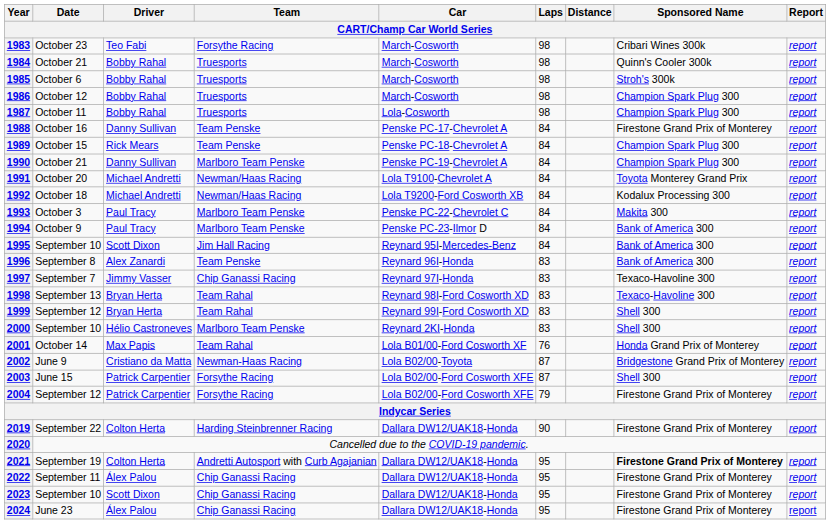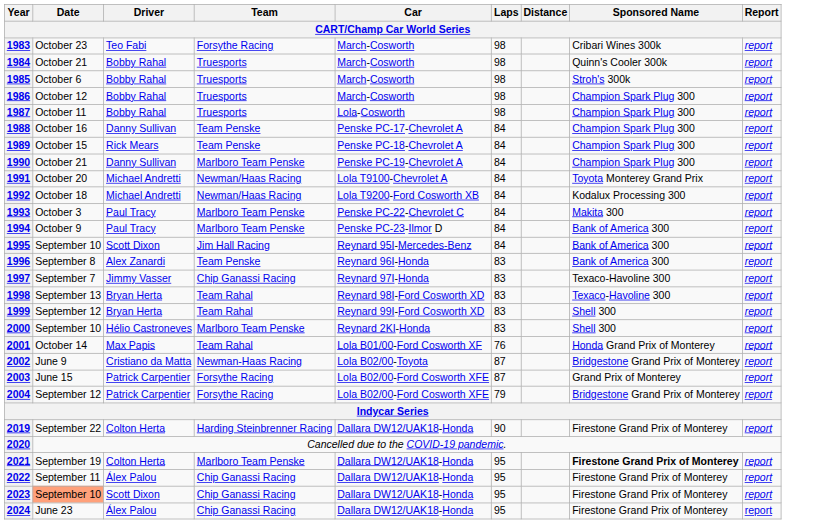 <table class="wikitable" style="font-size: 90%;">
 <tr>
 <th>Year</th>
 <th>Date</th>
 <th>Driver</th>
 <th>Team</th>
 <th>Car</th>
 <th>Laps</th>
 <th>Distance</th>
 <th>Sponsored Name</th>
 <th>Report</th>
 </tr>
 <tr>
 <th colspan="9"><a href='#'>CART/Champ Car World Series</a></th>
 </tr>
 <tr>
 <th><a href='#'>1983</a></th>
 <td>October 23</td>
 <td> <a href='#'>Teo Fabi</a></td>
 <td><a href='#'>Forsythe Racing</a></td>
 <td><a href='#'>March</a>-<a href='#'>Cosworth</a></td>
 <td>98</td>
 <td></td>
 <td>Cribari Wines 300k</td>
 <td><em><a href='#'>report</a></em></td>
 </tr>
 <tr>
 <th><a href='#'>1984</a></th>
 <td>October 21</td>
 <td> <a href='#'>Bobby Rahal</a></td>
 <td><a href='#'>Truesports</a></td>
 <td><a href='#'>March</a>-<a href='#'>Cosworth</a></td>
 <td>98</td>
 <td></td>
 <td>Quinn's Cooler 300k</td>
 <td><em><a href='#'>report</a></em></td>
 </tr>
 <tr>
 <th><a href='#'>1985</a></th>
 <td>October 6</td>
 <td> <a href='#'>Bobby Rahal</a></td>
 <td><a href='#'>Truesports</a></td>
 <td><a href='#'>March</a>-<a href='#'>Cosworth</a></td>
 <td>98</td>
 <td></td>
 <td><a href='#'>Stroh's</a> 300k</td>
 <td><em><a href='#'>report</a></em></td>
 </tr>
 <tr>
 <th><a href='#'>1986</a></th>
 <td>October 12</td>
 <td> <a href='#'>Bobby Rahal</a></td>
 <td><a href='#'>Truesports</a></td>
 <td><a href='#'>March</a>-<a href='#'>Cosworth</a></td>
 <td>98</td>
 <td></td>
 <td><a href='#'>Champion Spark Plug</a> 300</td>
 <td><em><a href='#'>report</a></em></td>
 </tr>
 <tr>
 <th><a href='#'>1987</a></th>
 <td>October 11</td>
 <td> <a href='#'>Bobby Rahal</a></td>
 <td><a href='#'>Truesports</a></td>
 <td><a href='#'>Lola</a>-<a href='#'>Cosworth</a></td>
 <td>98</td>
 <td></td>
 <td><a href='#'>Champion Spark Plug</a> 300</td>
 <td><em><a href='#'>report</a></em></td>
 </tr>
 <tr>
 <th><a href='#'>1988</a></th>
 <td>October 16</td>
 <td> <a href='#'>Danny Sullivan</a></td>
 <td><a href='#'>Team Penske</a></td>
 <td><a href='#'>Penske PC-17</a>-<a href='#'>Chevrolet A</a></td>
 <td>84</td>
 <td></td>
-<td>Firestone Grand Prix of Monterey</td>
+<td><a href='#'>Champion Spark Plug</a> 300</td>
 <td><em><a href='#'>report</a></em></td>
 </tr>
 <tr>
 <th><a href='#'>1989</a></th>
 <td>October 15</td>
 <td> <a href='#'>Rick Mears</a></td>
 <td><a href='#'>Team Penske</a></td>
 <td><a href='#'>Penske PC-18</a>-<a href='#'>Chevrolet A</a></td>
 <td>84</td>
 <td></td>
 <td><a href='#'>Champion Spark Plug</a> 300</td>
 <td><em><a href='#'>report</a></em></td>
 </tr>
 <tr>
 <th><a href='#'>1990</a></th>
 <td>October 21</td>
 <td> <a href='#'>Danny Sullivan</a></td>
 <td><a href='#'>Marlboro Team Penske</a></td>
 <td><a href='#'>Penske PC-19</a>-<a href='#'>Chevrolet A</a></td>
 <td>84</td>
 <td></td>
 <td><a href='#'>Champion Spark Plug</a> 300</td>
 <td><em><a href='#'>report</a></em></td>
 </tr>
 <tr>
 <th><a href='#'>1991</a></th>
 <td>October 20</td>
 <td> <a href='#'>Michael Andretti</a></td>
 <td><a href='#'>Newman/Haas Racing</a></td>
 <td><a href='#'>Lola T9100</a>-<a href='#'>Chevrolet A</a></td>
 <td>84</td>
 <td></td>
 <td><a href='#'>Toyota</a> Monterey Grand Prix</td>
 <td><em><a href='#'>report</a></em></td>
 </tr>
 <tr>
 <th><a href='#'>1992</a></th>
 <td>October 18</td>
 <td> <a href='#'>Michael Andretti</a></td>
 <td><a href='#'>Newman/Haas Racing</a></td>
 <td><a href='#'>Lola T9200</a>-<a href='#'>Ford Cosworth XB</a></td>
 <td>84</td>
 <td></td>
 <td>Kodalux Processing 300</td>
 <td><em><a href='#'>report</a></em></td>
 </tr>
 <tr>
 <th><a href='#'>1993</a></th>
 <td>October 3</td>
 <td> <a href='#'>Paul Tracy</a></td>
 <td><a href='#'>Marlboro Team Penske</a></td>
 <td><a href='#'>Penske PC-22</a>-<a href='#'>Chevrolet C</a></td>
 <td>84</td>
 <td></td>
 <td><a href='#'>Makita</a> 300</td>
 <td><em><a href='#'>report</a></em></td>
 </tr>
 <tr>
 <th><a href='#'>1994</a></th>
 <td>October 9</td>
 <td> <a href='#'>Paul Tracy</a></td>
 <td><a href='#'>Marlboro Team Penske</a></td>
 <td><a href='#'>Penske PC-23</a>-<a href='#'>Ilmor</a> D</td>
 <td>84</td>
 <td></td>
 <td><a href='#'>Bank of America</a> 300</td>
 <td><em><a href='#'>report</a></em></td>
 </tr>
 <tr>
 <th><a href='#'>1995</a></th>
 <td>September 10</td>
 <td> <a href='#'>Scott Dixon</a></td>
 <td><a href='#'>Jim Hall Racing</a></td>
 <td><a href='#'>Reynard 95I</a>-<a href='#'>Mercedes-Benz</a></td>
 <td>84</td>
 <td></td>
 <td><a href='#'>Bank of America</a> 300</td>
 <td><em><a href='#'>report</a></em></td>
 </tr>
 <tr>
 <th><a href='#'>1996</a></th>
 <td>September 8</td>
 <td> <a href='#'>Alex Zanardi</a></td>
 <td><a href='#'>Team Penske</a></td>
 <td><a href='#'>Reynard 96I</a>-<a href='#'>Honda</a></td>
 <td>83</td>
 <td></td>
 <td><a href='#'>Bank of America</a> 300</td>
 <td><em><a href='#'>report</a></em></td>
 </tr>
 <tr>
 <th><a href='#'>1997</a></th>
 <td>September 7</td>
 <td> <a href='#'>Jimmy Vasser</a></td>
 <td><a href='#'>Chip Ganassi Racing</a></td>
 <td><a href='#'>Reynard 97I</a>-<a href='#'>Honda</a></td>
 <td>83</td>
 <td></td>
 <td>Texaco-Havoline 300</td>
 <td><em><a href='#'>report</a></em></td>
 </tr>
 <tr>
 <th><a href='#'>1998</a></th>
 <td>September 13</td>
 <td> <a href='#'>Bryan Herta</a></td>
 <td><a href='#'>Team Rahal</a></td>
 <td><a href='#'>Reynard 98I</a>-<a href='#'>Ford Cosworth XD</a></td>
 <td>83</td>
 <td></td>
 <td><a href='#'>Texaco</a>-<a href='#'>Havoline</a> 300</td>
 <td><em><a href='#'>report</a></em></td>
 </tr>
 <tr>
 <th><a href='#'>1999</a></th>
 <td>September 12</td>
 <td> <a href='#'>Bryan Herta</a></td>
 <td><a href='#'>Team Rahal</a></td>
 <td><a href='#'>Reynard 99I</a>-<a href='#'>Ford Cosworth XD</a></td>
 <td>83</td>
 <td></td>
 <td><a href='#'>Shell</a> 300</td>
 <td><em><a href='#'>report</a></em></td>
 </tr>
 <tr>
 <th><a href='#'>2000</a></th>
 <td>September 10</td>
 <td> <a href='#'>Hélio Castroneves</a></td>
 <td><a href='#'>Marlboro Team Penske</a></td>
 <td><a href='#'>Reynard 2KI</a>-<a href='#'>Honda</a></td>
 <td>83</td>
 <td></td>
 <td><a href='#'>Shell</a> 300</td>
 <td><em><a href='#'>report</a></em></td>
 </tr>
 <tr>
 <th><a href='#'>2001</a></th>
 <td>October 14</td>
 <td> <a href='#'>Max Papis</a></td>
 <td><a href='#'>Team Rahal</a></td>
 <td><a href='#'>Lola B01/00</a>-<a href='#'>Ford Cosworth XF</a></td>
 <td>76</td>
 <td></td>
 <td><a href='#'>Honda</a> Grand Prix of Monterey</td>
 <td><em><a href='#'>report</a></em></td>
 </tr>
 <tr>
 <th><a href='#'>2002</a></th>
 <td>June 9</td>
 <td> <a href='#'>Cristiano da Matta</a></td>
 <td><a href='#'>Newman-Haas Racing</a></td>
 <td><a href='#'>Lola B02/00</a>-<a href='#'>Toyota</a></td>
 <td>87</td>
 <td></td>
 <td><a href='#'>Bridgestone</a> Grand Prix of Monterey</td>
 <td><em><a href='#'>report</a></em></td>
 </tr>
 <tr>
 <th><a href='#'>2003</a></th>
 <td>June 15</td>
 <td> <a href='#'>Patrick Carpentier</a></td>
 <td><a href='#'>Forsythe Racing</a></td>
 <td><a href='#'>Lola B02/00</a>-<a href='#'>Ford Cosworth XFE</a></td>
 <td>87</td>
 <td></td>
-<td><a href='#'>Shell</a> 300</td>
+<td>Grand Prix of Monterey</td>
 <td><em><a href='#'>report</a></em></td>
 </tr>
 <tr>
 <th><a href='#'>2004</a></th>
 <td>September 12</td>
 <td> <a href='#'>Patrick Carpentier</a></td>
 <td><a href='#'>Forsythe Racing</a></td>
 <td><a href='#'>Lola B02/00</a>-<a href='#'>Ford Cosworth XFE</a></td>
 <td>79</td>
 <td></td>
-<td>Firestone Grand Prix of Monterey</td>
+<td><a href='#'>Bridgestone</a> Grand Prix of Monterey</td>
 <td><em><a href='#'>report</a></em></td>
 </tr>
 <tr>
 <th colspan="9"><a href='#'>Indycar Series</a></th>
 </tr>
 <tr>
 <th><a href='#'>2019</a></th>
 <td>September 22</td>
 <td> <a href='#'>Colton Herta</a></td>
 <td><a href='#'>Harding Steinbrenner Racing</a></td>
 <td><a href='#'>Dallara DW12/UAK18</a>-<a href='#'>Honda</a></td>
 <td>90</td>
 <td></td>
 <td>Firestone Grand Prix of Monterey</td>
 <td><em><a href='#'>report</a></em></td>
 </tr>
 <tr>
 <th><a href='#'>2020</a></th>
 <td align="center" colspan="8"><em>Cancelled due to the <a href='#'>COVID-19 pandemic</a>.</em></td>
 </tr>
 <tr>
 <th><a href='#'>2021</a></th>
 <td>September 19</td>
 <td> <a href='#'>Colton Herta</a></td>
-<td><a href='#'>Andretti Autosport</a> with <a href='#'>Curb Agajanian</a></td>
+<td><a href='#'>Marlboro Team Penske</a></td>
 <td><a href='#'>Dallara DW12/UAK18</a>-<a href='#'>Honda</a></td>
 <td>95</td>
 <td></td>
 <td><strong>Firestone Grand Prix of Monterey</strong></td>
 <td><em><a href='#'>report</a></em></td>
 </tr>
 <tr>
 <th><a href='#'>2022</a></th>
 <td>September 11</td>
 <td> <a href='#'>Álex Palou</a></td>
 <td><a href='#'>Chip Ganassi Racing</a></td>
 <td><a href='#'>Dallara DW12/UAK18</a>-<a href='#'>Honda</a></td>
 <td>95</td>
 <td></td>
 <td>Firestone Grand Prix of Monterey</td>
 <td><em><a href='#'>report</a></em></td>
 </tr>
 <tr>
 <th><a href='#'>2023</a></th>
-<td>September 10</td>
+<td style="background: lightsalmon;">September 10</td>
 <td> <a href='#'>Scott Dixon</a></td>
 <td><a href='#'>Chip Ganassi Racing</a></td>
 <td><a href='#'>Dallara DW12/UAK18</a>-<a href='#'>Honda</a></td>
 <td>95</td>
 <td></td>
 <td>Firestone Grand Prix of Monterey</td>
 <td><em><a href='#'>report</a></em></td>
 </tr>
 <tr>
 <th><a href='#'>2024</a></th>
 <td>June 23</td>
 <td> <a href='#'>Álex Palou</a></td>
 <td><a href='#'>Chip Ganassi Racing</a></td>
 <td><a href='#'>Dallara DW12/UAK18</a>-<a href='#'>Honda</a></td>
 <td>95</td>
 <td></td>
 <td>Firestone Grand Prix of Monterey</td>
 <td><a href='#'>report</a></td>
 </tr>
 </table>
